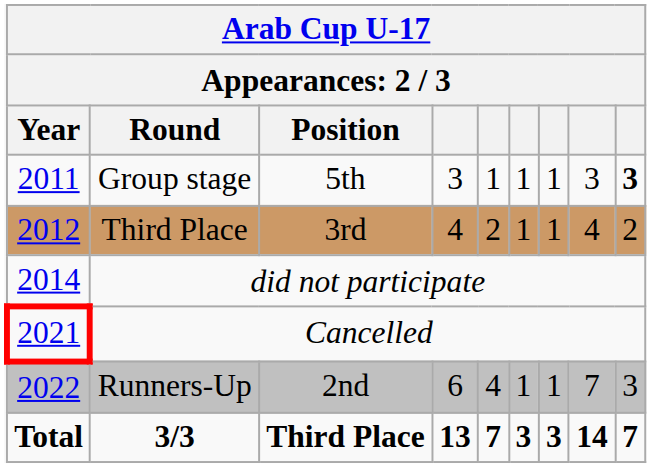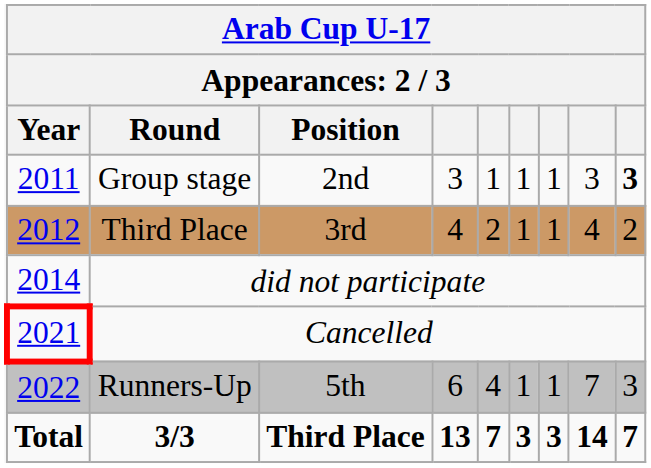 <table class="wikitable" style="text-align: center;">
 <tr>
 <th colspan=9><a href='#'>Arab Cup U-17</a></th>
 </tr>
 <tr>
 <th colspan=9>Appearances: 2 / 3</th>
 </tr>
 <tr>
 <th>Year</th>
 <th>Round</th>
 <th>Position</th>
 <th></th>
 <th></th>
 <th></th>
 <th></th>
 <th></th>
 <th></th>
 </tr>
 <tr>
 <td> <a href='#'>2011</a></td>
 <td>Group stage</td>
-<td>5th</td>
+<td>2nd</td>
 <td>3</td>
 <td>1</td>
 <td>1</td>
 <td>1</td>
 <td>3</td>
 <td><strong>3</strong></td>
 </tr>
 <tr style="background:#c96;">
 <td> <a href='#'>2012</a></td>
 <td>Third Place</td>
 <td>3rd</td>
 <td>4</td>
 <td>2</td>
 <td>1</td>
 <td>1</td>
 <td>4</td>
 <td>2</td>
 </tr>
 <tr>
 <td> <a href='#'>2014</a></td>
 <td rowspan=1 colspan=8><em>did not participate</em></td>
 </tr>
 <tr>
 <td style="border: 3px solid red"> <a href='#'>2021</a></td>
 <td rowspan=1 colspan=8><em>Cancelled</em></td>
 </tr>
 <tr bgcolor=silver>
 <td> <a href='#'>2022</a></td>
 <td>Runners-Up</td>
-<td>2nd</td>
+<td>5th</td>
 <td>6</td>
 <td>4</td>
 <td>1</td>
 <td>1</td>
 <td>7</td>
 <td>3</td>
 </tr>
 <tr>
 <td><strong>Total</strong></td>
 <td><strong>3/3</strong></td>
 <td><strong>Third Place</strong></td>
 <td><strong>13</strong></td>
 <td><strong>7</strong></td>
 <td><strong>3</strong></td>
 <td><strong>3</strong></td>
 <td><strong>14</strong></td>
 <td><strong>7</strong></td>
 </tr>
 </table>
